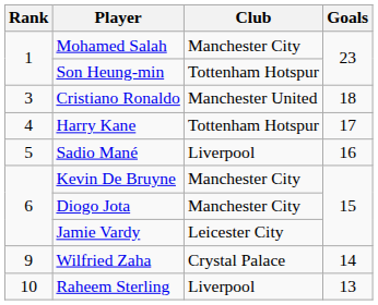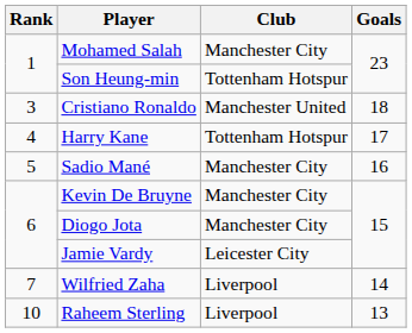 <table class="wikitable" style="text-align:center">
 <tr>
 <th>Rank</th>
 <th>Player</th>
 <th>Club</th>
 <th>Goals</th>
 </tr>
 <tr>
 <td rowspan="2">1</td>
 <td align="left"> <a href='#'>Mohamed Salah</a></td>
 <td align="left">Manchester City</td>
 <td rowspan="2">23</td>
 </tr>
 <tr>
 <td align="left"> <a href='#'>Son Heung-min</a></td>
 <td align="left">Tottenham Hotspur</td>
 </tr>
 <tr>
 <td>3</td>
 <td align="left"> <a href='#'>Cristiano Ronaldo</a></td>
 <td align="left">Manchester United</td>
 <td>18</td>
 </tr>
 <tr>
 <td>4</td>
 <td align="left"> <a href='#'>Harry Kane</a></td>
 <td align="left">Tottenham Hotspur</td>
 <td>17</td>
 </tr>
 <tr>
 <td>5</td>
 <td align="left"> <a href='#'>Sadio Mané</a></td>
-<td align="left">Liverpool</td>
+<td align="left">Manchester City</td>
 <td>16</td>
 </tr>
 <tr>
 <td rowspan="3">6</td>
 <td align="left"> <a href='#'>Kevin De Bruyne</a></td>
 <td align="left">Manchester City</td>
 <td rowspan="3">15</td>
 </tr>
 <tr>
 <td align="left"> <a href='#'>Diogo Jota</a></td>
 <td align="left">Manchester City</td>
 </tr>
 <tr>
 <td align="left"> <a href='#'>Jamie Vardy</a></td>
 <td align="left">Leicester City</td>
 </tr>
 <tr>
-<td>9</td>
+<td>7</td>
 <td align="left"> <a href='#'>Wilfried Zaha</a></td>
-<td align="left">Crystal Palace</td>
+<td align="left">Liverpool</td>
 <td>14</td>
 </tr>
 <tr>
 <td>10</td>
 <td align="left"> <a href='#'>Raheem Sterling</a></td>
 <td align="left">Liverpool</td>
 <td>13</td>
 </tr>
 </table>
